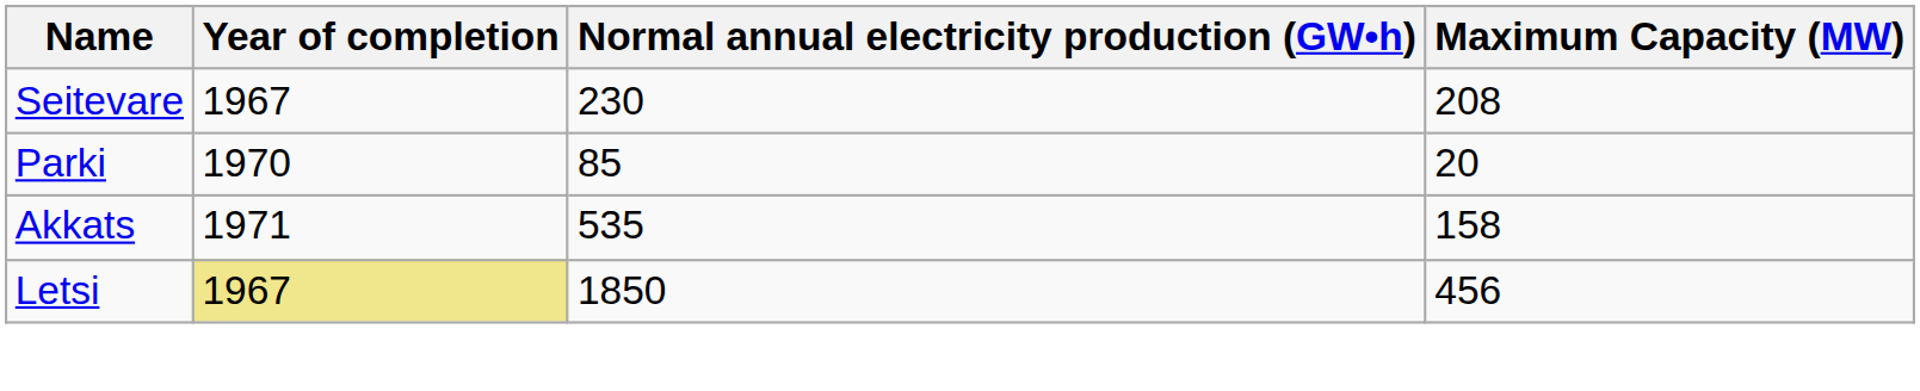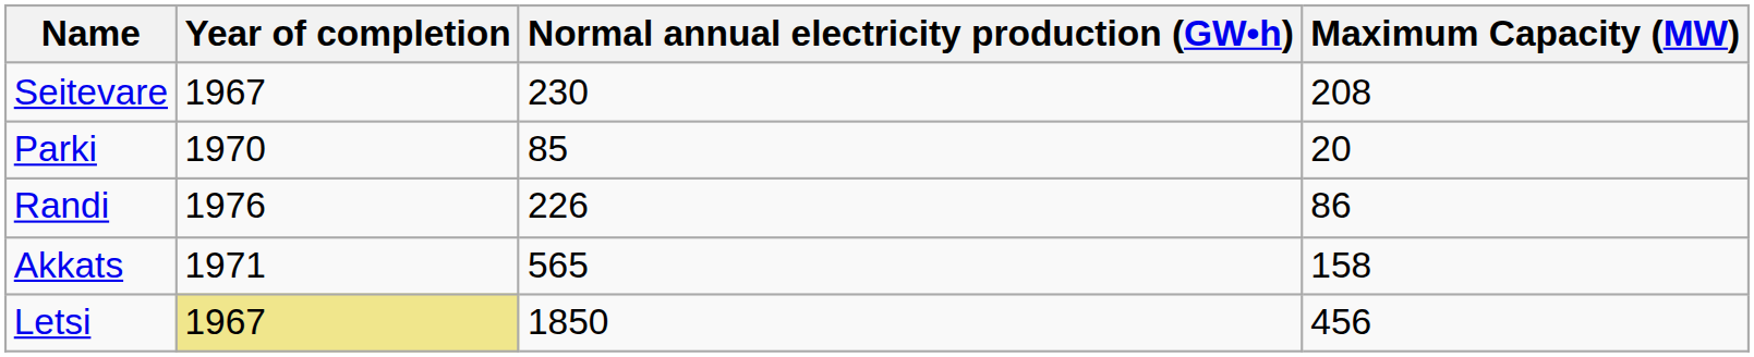 <table class="wikitable sortable">
 <tr>
 <th>Name</th>
 <th>Year of completion</th>
 <th ALIGN="right">Normal annual electricity production (<a href='#'>GW•h</a>)</th>
 <th ALIGN="right">Maximum Capacity (<a href='#'>MW</a>)</th>
 </tr>
 <tr>
 <td><a href='#'>Seitevare</a></td>
 <td>1967</td>
 <td>230</td>
 <td>208</td>
 </tr>
 <tr>
 <td><a href='#'>Parki</a></td>
 <td>1970</td>
 <td>85</td>
 <td>20</td>
 </tr>
 <tr>
+<td><a href='#'>Randi</a></td>
+<td>1976</td>
+<td>226</td>
+<td>86</td>
+</tr>
+<tr>
 <td><a href='#'>Akkats</a></td>
 <td>1971</td>
-<td>535</td>
+<td>565</td>
 <td>158</td>
 </tr>
 <tr>
 <td><a href='#'>Letsi</a></td>
 <td style="background: khaki;">1967</td>
 <td>1850</td>
 <td>456</td>
 </tr>
 </table>
